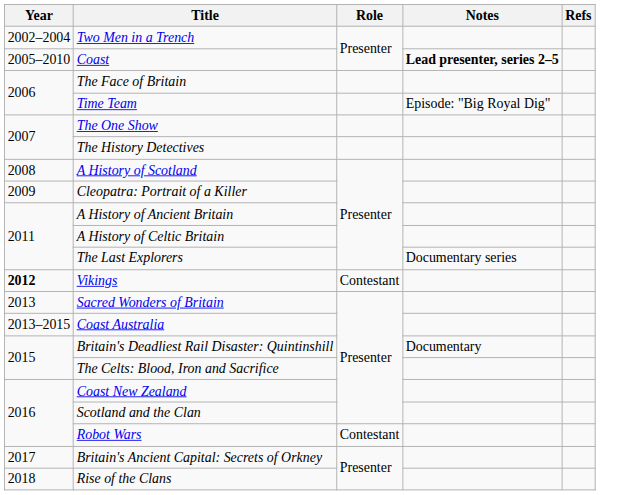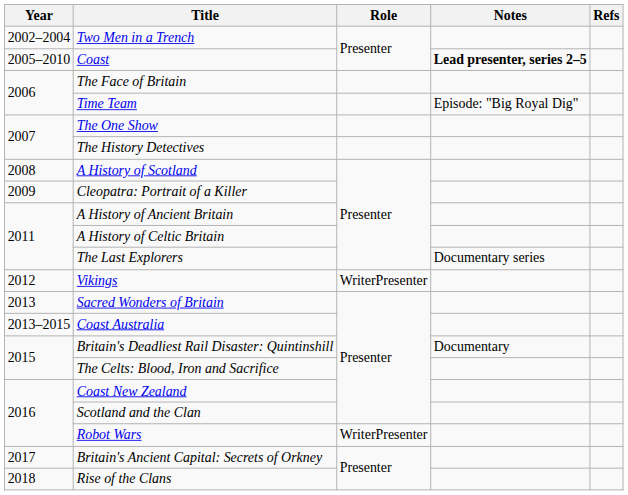 <table class="wikitable">
 <tr>
 <th>Year</th>
 <th>Title</th>
 <th>Role</th>
 <th>Notes</th>
 <th>Refs</th>
 </tr>
 <tr>
 <td>2002–2004</td>
 <td><em><a href='#'>Two Men in a Trench</a></em></td>
 <td rowspan="2">Presenter</td>
 <td></td>
 <td></td>
 </tr>
 <tr>
 <td>2005–2010</td>
 <td><a href='#'><em>Coast</em></a></td>
 <td><strong>Lead presenter, series 2–5</strong></td>
 <td></td>
 </tr>
 <tr>
 <td rowspan="2">2006</td>
 <td><em>The Face of Britain</em></td>
 <td></td>
 <td></td>
 <td></td>
 </tr>
 <tr>
 <td><em><a href='#'>Time Team</a></em></td>
 <td></td>
 <td>Episode: "Big Royal Dig"</td>
 <td></td>
 </tr>
 <tr>
 <td rowspan="2">2007</td>
 <td><em><a href='#'>The One Show</a></em></td>
 <td></td>
 <td></td>
 <td></td>
 </tr>
 <tr>
 <td><em>The History Detectives</em></td>
 <td></td>
 <td></td>
 <td></td>
 </tr>
 <tr>
 <td>2008</td>
 <td><em><a href='#'>A History of Scotland</a></em></td>
 <td rowspan="5">Presenter</td>
 <td></td>
 <td></td>
 </tr>
 <tr>
 <td>2009</td>
 <td><em>Cleopatra: Portrait of a Killer</em></td>
 <td></td>
 <td></td>
 </tr>
 <tr>
 <td rowspan="3">2011</td>
 <td><em>A History of Ancient Britain</em></td>
 <td></td>
 <td></td>
 </tr>
 <tr>
 <td><em>A History of Celtic Britain</em></td>
 <td></td>
 <td></td>
 </tr>
 <tr>
 <td><em>The Last Explorers</em></td>
 <td>Documentary series</td>
 <td></td>
 </tr>
 <tr>
-<td><strong>2012</strong></td>
+<td>2012</td>
 <td><a href='#'><em>Vikings</em></a></td>
-<td>Contestant</td>
+<td>WriterPresenter</td>
 <td></td>
 <td></td>
 </tr>
 <tr>
 <td>2013</td>
 <td><em><a href='#'>Sacred Wonders of Britain</a></em></td>
 <td rowspan="6">Presenter</td>
 <td></td>
 <td></td>
 </tr>
 <tr>
 <td>2013–2015</td>
 <td><a href='#'><em>Coast Australia</em></a></td>
 <td></td>
 <td></td>
 </tr>
 <tr>
 <td rowspan="2">2015</td>
 <td><em>Britain's Deadliest Rail Disaster: Quintinshill</em></td>
 <td>Documentary</td>
 <td></td>
 </tr>
 <tr>
 <td><em>The Celts: Blood, Iron and Sacrifice</em></td>
 <td></td>
 <td></td>
 </tr>
 <tr>
 <td rowspan="3">2016</td>
 <td><a href='#'><em>Coast New Zealand</em></a></td>
 <td></td>
 <td></td>
 </tr>
 <tr>
 <td><em>Scotland and the Clan</em></td>
 <td></td>
 <td></td>
 </tr>
 <tr>
 <td><a href='#'><em>Robot Wars</em></a></td>
-<td>Contestant</td>
+<td>WriterPresenter</td>
 <td></td>
 <td></td>
 </tr>
 <tr>
 <td>2017</td>
 <td><em>Britain's Ancient Capital: Secrets of Orkney</em></td>
 <td rowspan="2">Presenter</td>
 <td></td>
 <td></td>
 </tr>
 <tr>
 <td>2018</td>
 <td><em>Rise of the Clans</em><a href='#'></a></td>
 <td></td>
 <td></td>
 </tr>
 </table>
